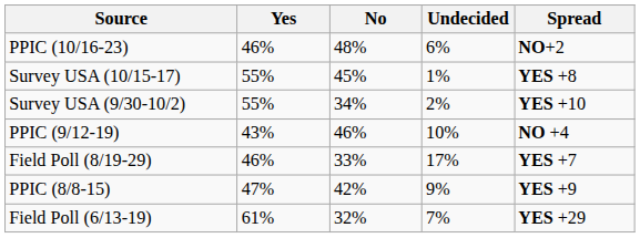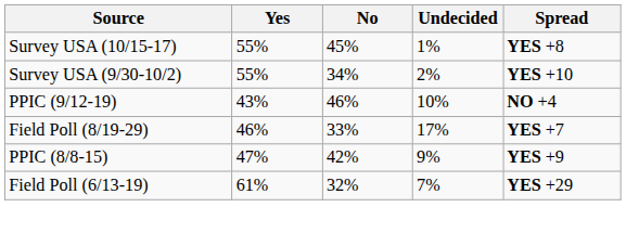 <table class="wikitable">
 <tr>
 <th width="200px">Source</th>
 <th width="75px">Yes</th>
 <th width="75px">No</th>
 <th width="75px">Undecided</th>
 <th width="100px">Spread</th>
-</tr>
-<tr>
-<td>PPIC (10/16-23)</td>
-<td>46%</td>
-<td>48%</td>
-<td>6%</td>
-<td><strong>NO</strong>+2</td>
 </tr>
 <tr>
 <td>Survey USA (10/15-17)</td>
 <td>55%</td>
 <td>45%</td>
 <td>1%</td>
 <td><strong>YES </strong>+8</td>
 </tr>
 <tr>
 <td>Survey USA (9/30-10/2)</td>
 <td>55%</td>
 <td>34%</td>
 <td>2%</td>
 <td><strong>YES </strong>+10</td>
 </tr>
 <tr>
 <td>PPIC (9/12-19)</td>
 <td>43%</td>
 <td>46%</td>
 <td>10%</td>
 <td><strong>NO</strong> +4</td>
 </tr>
 <tr>
 <td>Field Poll (8/19-29)</td>
 <td>46%</td>
 <td>33%</td>
 <td>17%</td>
 <td><strong>YES </strong>+7</td>
 </tr>
 <tr>
 <td>PPIC (8/8-15)</td>
 <td>47%</td>
 <td>42%</td>
 <td>9%</td>
 <td><strong>YES </strong>+9</td>
 </tr>
 <tr>
 <td>Field Poll (6/13-19)</td>
 <td>61%</td>
 <td>32%</td>
 <td>7%</td>
 <td><strong>YES</strong> +29</td>
 </tr>
 </table>
